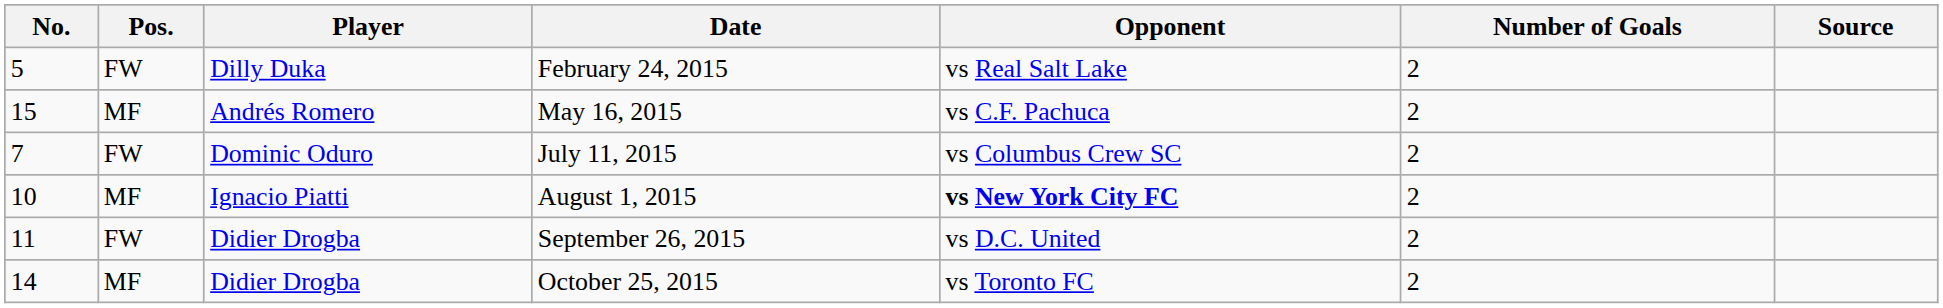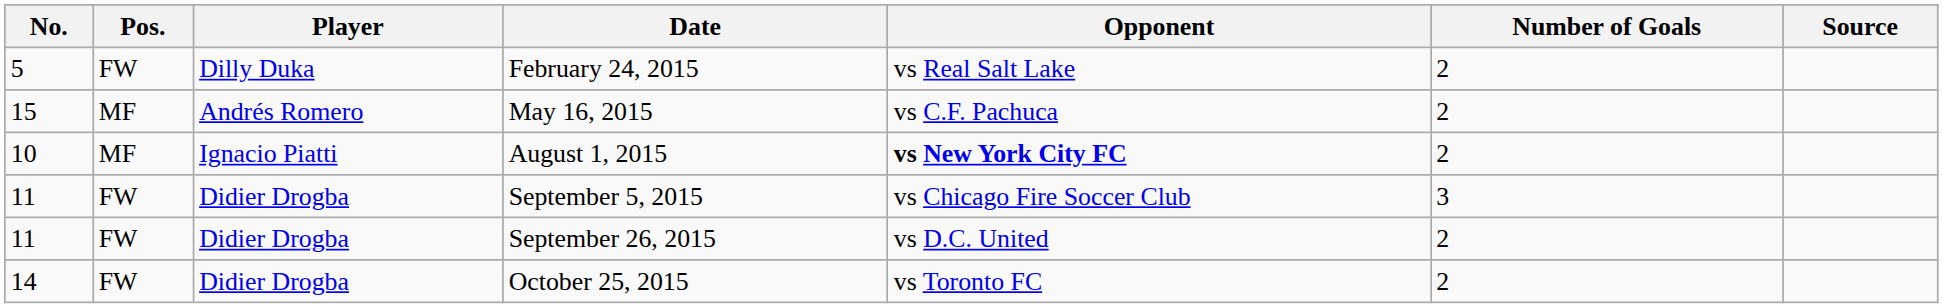 <table class="wikitable sortable" style="width:90%; text-align:center; font-size:95%; text-align:left;">
 <tr>
 <th><strong>No.</strong></th>
 <th><strong>Pos.</strong></th>
 <th><strong>Player</strong></th>
 <th><strong>Date</strong></th>
 <th><strong>Opponent</strong></th>
 <th><strong>Number of Goals</strong></th>
 <th><strong>Source</strong></th>
 </tr>
 <tr>
 <td>5</td>
 <td>FW</td>
 <td> <a href='#'>Dilly Duka</a></td>
 <td>February 24, 2015</td>
 <td>vs <a href='#'>Real Salt Lake</a></td>
 <td>2</td>
 <td></td>
 </tr>
 <tr>
 <td>15</td>
 <td>MF</td>
 <td> <a href='#'>Andrés Romero</a></td>
 <td>May 16, 2015</td>
 <td>vs <a href='#'>C.F. Pachuca</a></td>
 <td>2</td>
 <td></td>
 </tr>
 <tr>
-<td>7</td>
-<td>FW</td>
-<td> <a href='#'>Dominic Oduro</a></td>
-<td>July 11, 2015</td>
-<td>vs <a href='#'>Columbus Crew SC</a></td>
-<td>2</td>
-<td></td>
-</tr>
-<tr>
 <td>10</td>
 <td>MF</td>
 <td> <a href='#'>Ignacio Piatti</a></td>
 <td>August 1, 2015</td>
 <td><strong>vs <a href='#'>New York City FC</a></strong></td>
 <td>2</td>
+<td></td>
+</tr>
+<tr>
+<td>11</td>
+<td>FW</td>
+<td> <a href='#'>Didier Drogba</a></td>
+<td>September 5, 2015</td>
+<td>vs <a href='#'>Chicago Fire Soccer Club</a></td>
+<td>3</td>
 <td></td>
 </tr>
 <tr>
 <td>11</td>
 <td>FW</td>
 <td> <a href='#'>Didier Drogba</a></td>
 <td>September 26, 2015</td>
 <td>vs <a href='#'>D.C. United</a></td>
 <td>2</td>
 <td></td>
 </tr>
 <tr>
 <td>14</td>
-<td>MF</td>
+<td>FW</td>
 <td> <a href='#'>Didier Drogba</a></td>
 <td>October 25, 2015</td>
 <td>vs <a href='#'>Toronto FC</a></td>
 <td>2</td>
 <td></td>
 </tr>
 </table>
